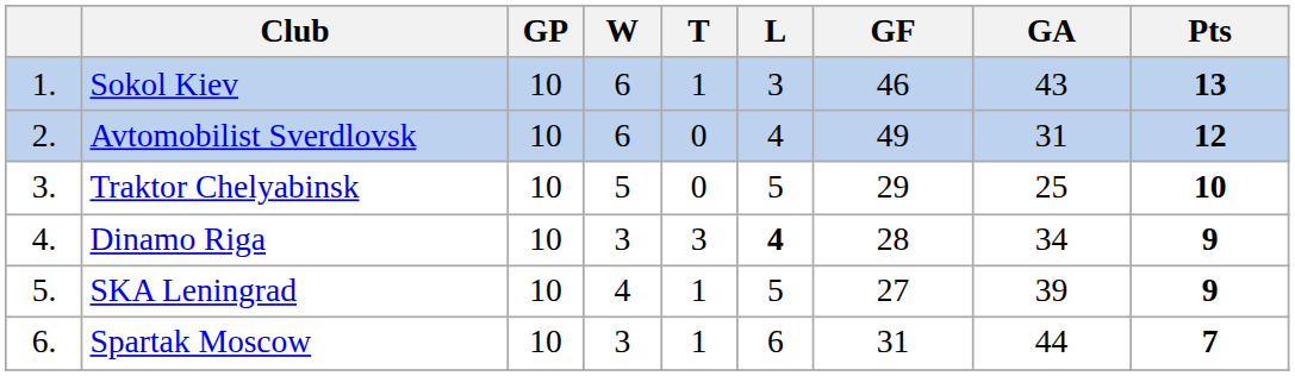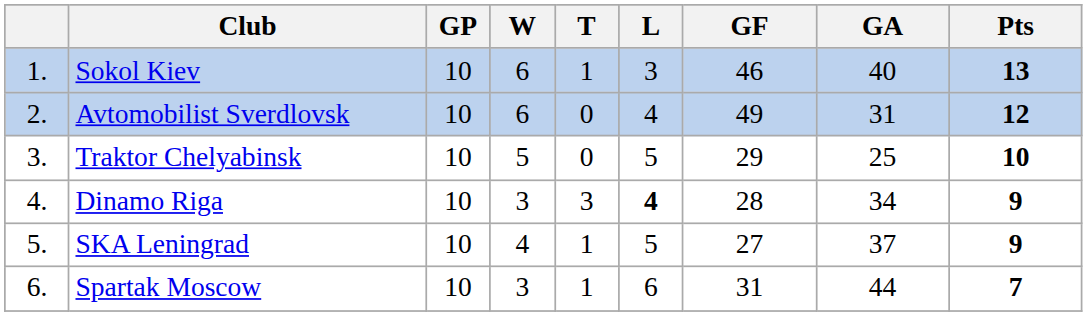 <table class="wikitable">
 <tr>
 <th width="30"></th>
 <th width="200">Club</th>
 <th width="30">GP</th>
 <th width="30">W</th>
 <th width="30">T</th>
 <th width="30">L</th>
 <th width="70">GF</th>
 <th width="70">GA</th>
 <th width="70">Pts</th>
 </tr>
 <tr bgcolor="#BCD2EE" align="center">
 <td>1.</td>
 <td align="left"><a href='#'>Sokol Kiev</a></td>
 <td>10</td>
 <td>6</td>
 <td>1</td>
 <td>3</td>
 <td>46</td>
-<td>43</td>
+<td>40</td>
 <td><strong>13</strong></td>
 </tr>
 <tr bgcolor="#BCD2EE" align="center">
 <td>2.</td>
 <td align="left"><a href='#'>Avtomobilist Sverdlovsk</a></td>
 <td>10</td>
 <td>6</td>
 <td>0</td>
 <td>4</td>
 <td>49</td>
 <td>31</td>
 <td><strong>12</strong></td>
 </tr>
 <tr bgcolor="#FFFFFF" align="center">
 <td>3.</td>
 <td align="left"><a href='#'>Traktor Chelyabinsk</a></td>
 <td>10</td>
 <td>5</td>
 <td>0</td>
 <td>5</td>
 <td>29</td>
 <td>25</td>
 <td><strong>10</strong></td>
 </tr>
 <tr bgcolor="#FFFFFF" align="center">
 <td>4.</td>
 <td align="left"><a href='#'>Dinamo Riga</a></td>
 <td>10</td>
 <td>3</td>
 <td>3</td>
 <td><strong>4</strong></td>
 <td>28</td>
 <td>34</td>
 <td><strong>9</strong></td>
 </tr>
 <tr bgcolor="#FFFFFF" align="center">
 <td>5.</td>
 <td align="left"><a href='#'>SKA Leningrad</a></td>
 <td>10</td>
 <td>4</td>
 <td>1</td>
 <td>5</td>
 <td>27</td>
-<td>39</td>
+<td>37</td>
 <td><strong>9</strong></td>
 </tr>
 <tr bgcolor="#FFFFFF" align="center">
 <td>6.</td>
 <td align="left"><a href='#'>Spartak Moscow</a></td>
 <td>10</td>
 <td>3</td>
 <td>1</td>
 <td>6</td>
 <td>31</td>
 <td>44</td>
 <td><strong>7</strong></td>
 </tr>
 </table>
